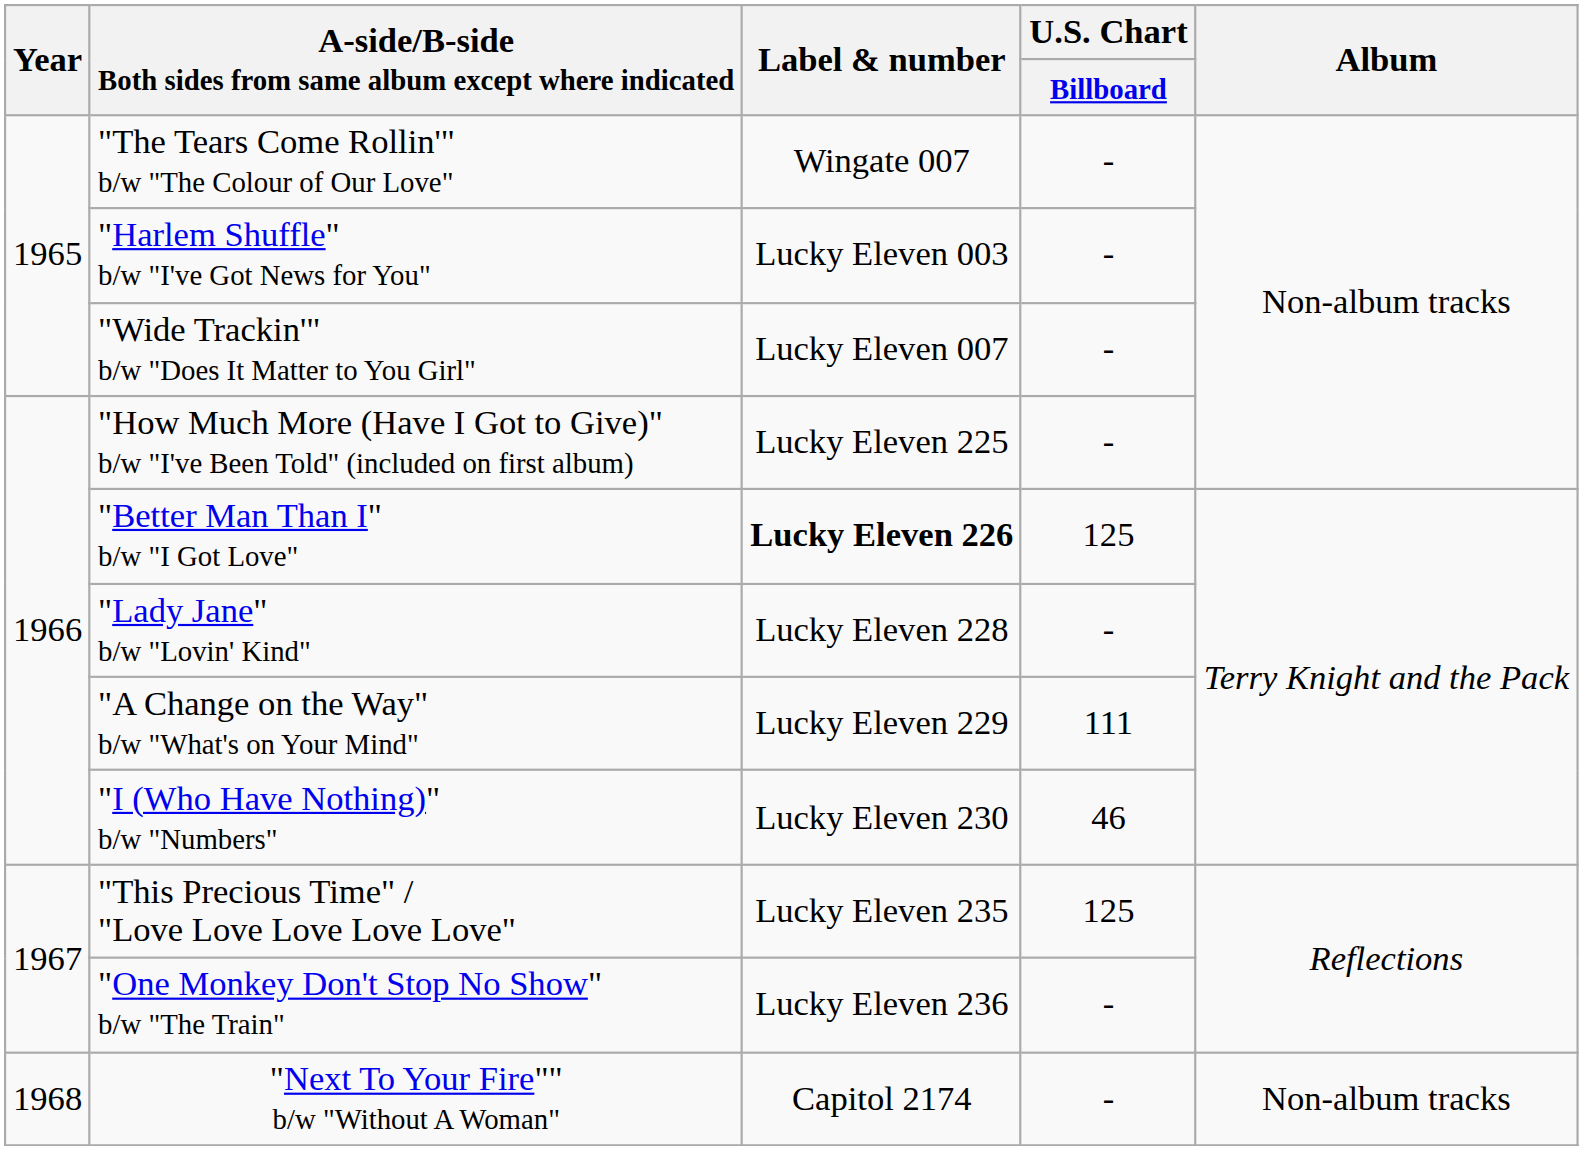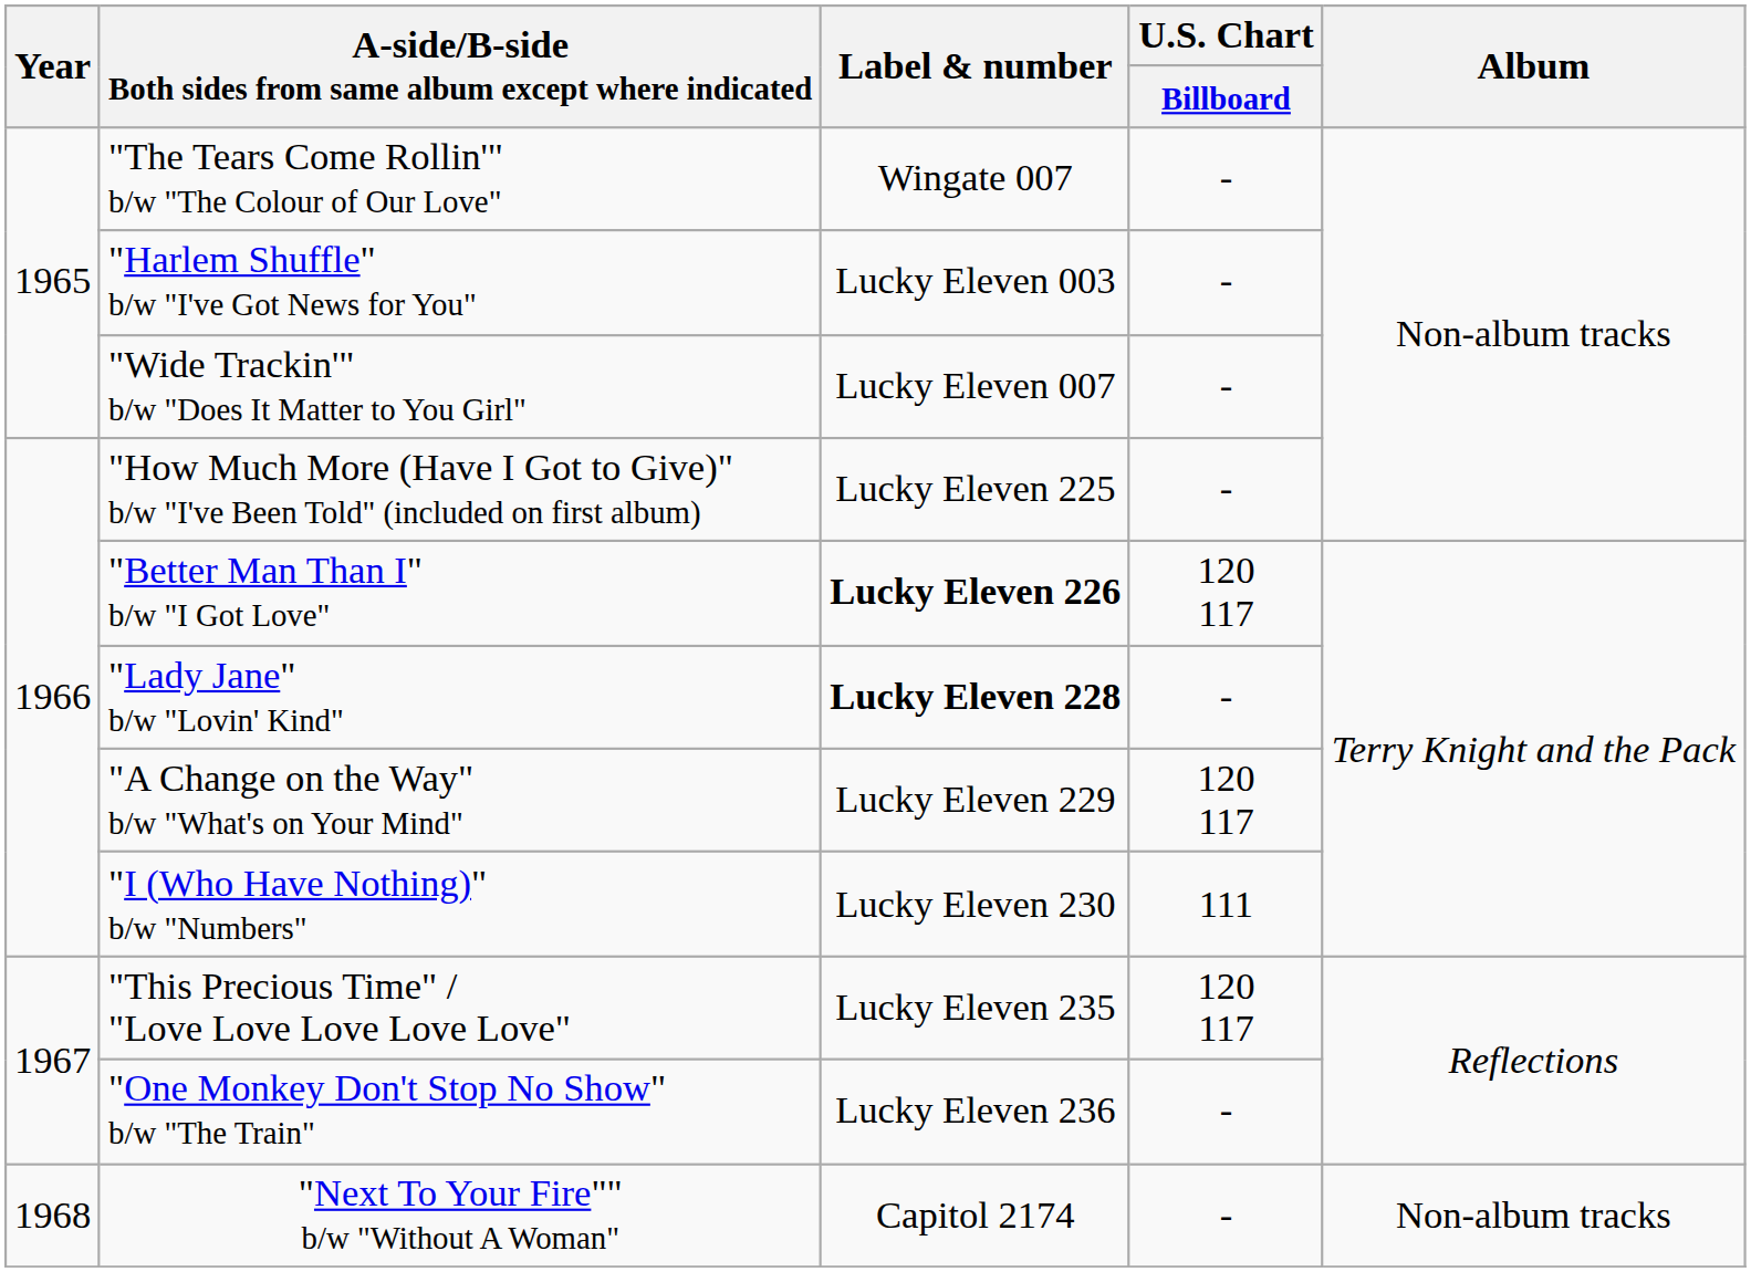 <table class="wikitable">
 <tr>
 <th style="text-align:center;" rowspan="2">Year</th>
 <th style="text-align:center;" rowspan="2">A-side/B-side<br><small>Both sides from same album except where indicated</small></th>
 <th style="text-align:center;" rowspan="2">Label & number</th>
 <th style="text-align:center;" rowspan="1" colspan="1">U.S. Chart</th>
 <th style="text-align:center;" rowspan="2">Album</th>
 </tr>
 <tr>
 <th style="text-align:center;"><small><a href='#'>Billboard</a></small></th>
 </tr>
 <tr>
 <td rowspan="3">1965</td>
 <td style="text-align:left;">"The Tears Come Rollin'"<br><small>b/w "The Colour of Our Love"</small></td>
 <td style="text-align:center;">Wingate 007</td>
 <td style="text-align:center;">-</td>
 <td style="text-align:center;" rowspan=4>Non-album tracks</td>
 </tr>
 <tr>
 <td style="text-align:left;">"<a href='#'>Harlem Shuffle</a>"<br><small>b/w "I've Got News for You"</small></td>
 <td style="text-align:center;">Lucky Eleven 003</td>
 <td style="text-align:center;">-</td>
 </tr>
 <tr>
 <td style="text-align:left;">"Wide Trackin'"<br><small>b/w "Does It Matter to You Girl"</small></td>
 <td style="text-align:center;">Lucky Eleven 007</td>
 <td style="text-align:center;">-</td>
 </tr>
 <tr>
 <td rowspan="5">1966</td>
 <td style="text-align:left;">"How Much More (Have I Got to Give)"<br><small>b/w "I've Been Told" (included on first album) </small></td>
 <td style="text-align:center;">Lucky Eleven 225</td>
 <td style="text-align:center;">-</td>
 </tr>
 <tr>
 <td style="text-align:left;">"<a href='#'>Better Man Than I</a>"<br><small>b/w "I Got Love"</small></td>
 <td style="text-align:center;"><strong>Lucky Eleven 226</strong></td>
-<td style="text-align:center;">125</td>
+<td style="text-align:center;">120<br>117</td>
 <td style="text-align:center;" rowspan=4><em>Terry Knight and the Pack</em></td>
 </tr>
 <tr>
 <td style="text-align:left;">"<a href='#'>Lady Jane</a>"<br><small>b/w "Lovin' Kind"</small></td>
-<td style="text-align:center;">Lucky Eleven 228</td>
+<td style="text-align:center;"><strong>Lucky Eleven 228</strong></td>
 <td style="text-align:center;">-</td>
 </tr>
 <tr>
 <td style="text-align:left;">"A Change on the Way"<br><small>b/w "What's on Your Mind"</small></td>
 <td style="text-align:center;">Lucky Eleven 229</td>
-<td style="text-align:center;">111</td>
+<td style="text-align:center;">120<br>117</td>
 </tr>
 <tr>
 <td style="text-align:left;">"<a href='#'>I (Who Have Nothing)</a>"<br><small>b/w "Numbers"</small></td>
 <td style="text-align:center;">Lucky Eleven 230</td>
-<td style="text-align:center;">46</td>
+<td style="text-align:center;">111</td>
 </tr>
 <tr>
 <td rowspan="2">1967</td>
 <td style="text-align:left;">"This Precious Time" /<br> "Love Love Love Love Love"</td>
 <td style="text-align:center;">Lucky Eleven 235</td>
-<td style="text-align:center;">125</td>
+<td style="text-align:center;">120<br>117</td>
 <td style="text-align:center;" rowspan=2><em>Reflections</em></td>
 </tr>
 <tr>
 <td style="text-align:left;">"<a href='#'>One Monkey Don't Stop No Show</a>"<br><small>b/w "The Train"</small></td>
 <td style="text-align:center;">Lucky Eleven 236</td>
 <td style="text-align:center;">-</td>
 </tr>
 <tr>
 <td>1968</td>
 <td style="text-align:center;">"<a href='#'>Next To Your Fire</a>""<br><small>b/w "Without A Woman"</small></td>
 <td style="text-align:center;">Capitol 2174</td>
 <td style="text-align:center;">-</td>
 <td style="text-align:center;">Non-album tracks</td>
 </tr>
 <tr>
 </tr>
 </table>
